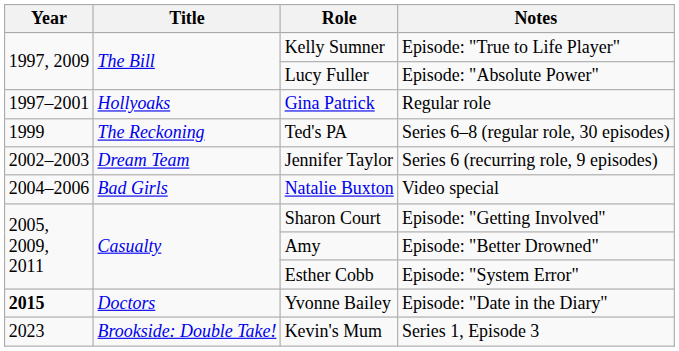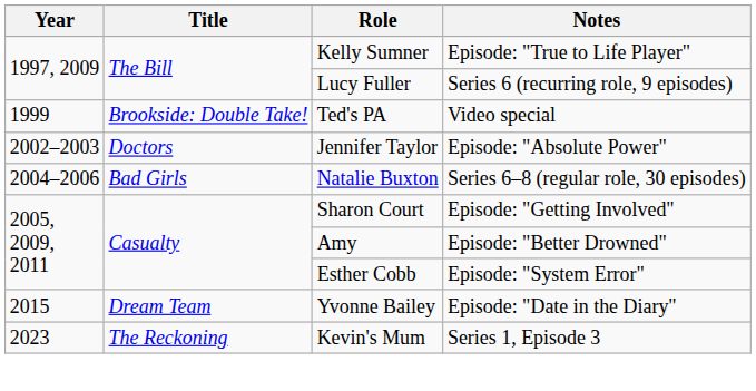 <table class="wikitable">
 <tr>
 <th>Year</th>
 <th>Title</th>
 <th>Role</th>
 <th>Notes</th>
 </tr>
 <tr>
 <td rowspan="2">1997, 2009</td>
 <td rowspan="2"><em><a href='#'>The Bill</a></em></td>
 <td>Kelly Sumner</td>
 <td>Episode: "True to Life Player"</td>
 </tr>
 <tr>
 <td>Lucy Fuller</td>
-<td>Episode: "Absolute Power"</td>
-</tr>
-<tr>
-<td>1997–2001</td>
-<td><em><a href='#'>Hollyoaks</a></em></td>
-<td><a href='#'>Gina Patrick</a></td>
-<td>Regular role</td>
+<td>Series 6 (recurring role, 9 episodes)</td>
 </tr>
 <tr>
 <td>1999</td>
-<td><em><a href='#'>The Reckoning</a></em></td>
+<td><em><a href='#'>Brookside: Double Take!</a></em></td>
 <td>Ted's PA</td>
-<td>Series 6–8 (regular role, 30 episodes)</td>
+<td>Video special</td>
 </tr>
 <tr>
 <td>2002–2003</td>
-<td><em><a href='#'>Dream Team</a></em></td>
+<td><em><a href='#'>Doctors</a></em></td>
 <td>Jennifer Taylor</td>
-<td>Series 6 (recurring role, 9 episodes)</td>
+<td>Episode: "Absolute Power"</td>
 </tr>
 <tr>
 <td>2004–2006</td>
 <td><em><a href='#'>Bad Girls</a></em></td>
 <td><a href='#'>Natalie Buxton</a></td>
-<td>Video special</td>
+<td>Series 6–8 (regular role, 30 episodes)</td>
 </tr>
 <tr>
 <td rowspan="3">2005,<br>2009,<br>2011</td>
 <td rowspan="3"><em><a href='#'>Casualty</a></em></td>
 <td>Sharon Court</td>
 <td>Episode: "Getting Involved"</td>
 </tr>
 <tr>
 <td>Amy</td>
 <td>Episode: "Better Drowned"</td>
 </tr>
 <tr>
 <td>Esther Cobb</td>
 <td>Episode: "System Error"</td>
 </tr>
 <tr>
-<td><strong>2015</strong></td>
-<td><em><a href='#'>Doctors</a></em></td>
+<td>2015</td>
+<td><em><a href='#'>Dream Team</a></em></td>
 <td>Yvonne Bailey</td>
 <td>Episode: "Date in the Diary"</td>
 </tr>
 <tr>
 <td>2023</td>
-<td><em><a href='#'>Brookside: Double Take!</a></em></td>
+<td><em><a href='#'>The Reckoning</a></em></td>
 <td>Kevin's Mum</td>
 <td>Series 1, Episode 3</td>
 </tr>
 </table>
